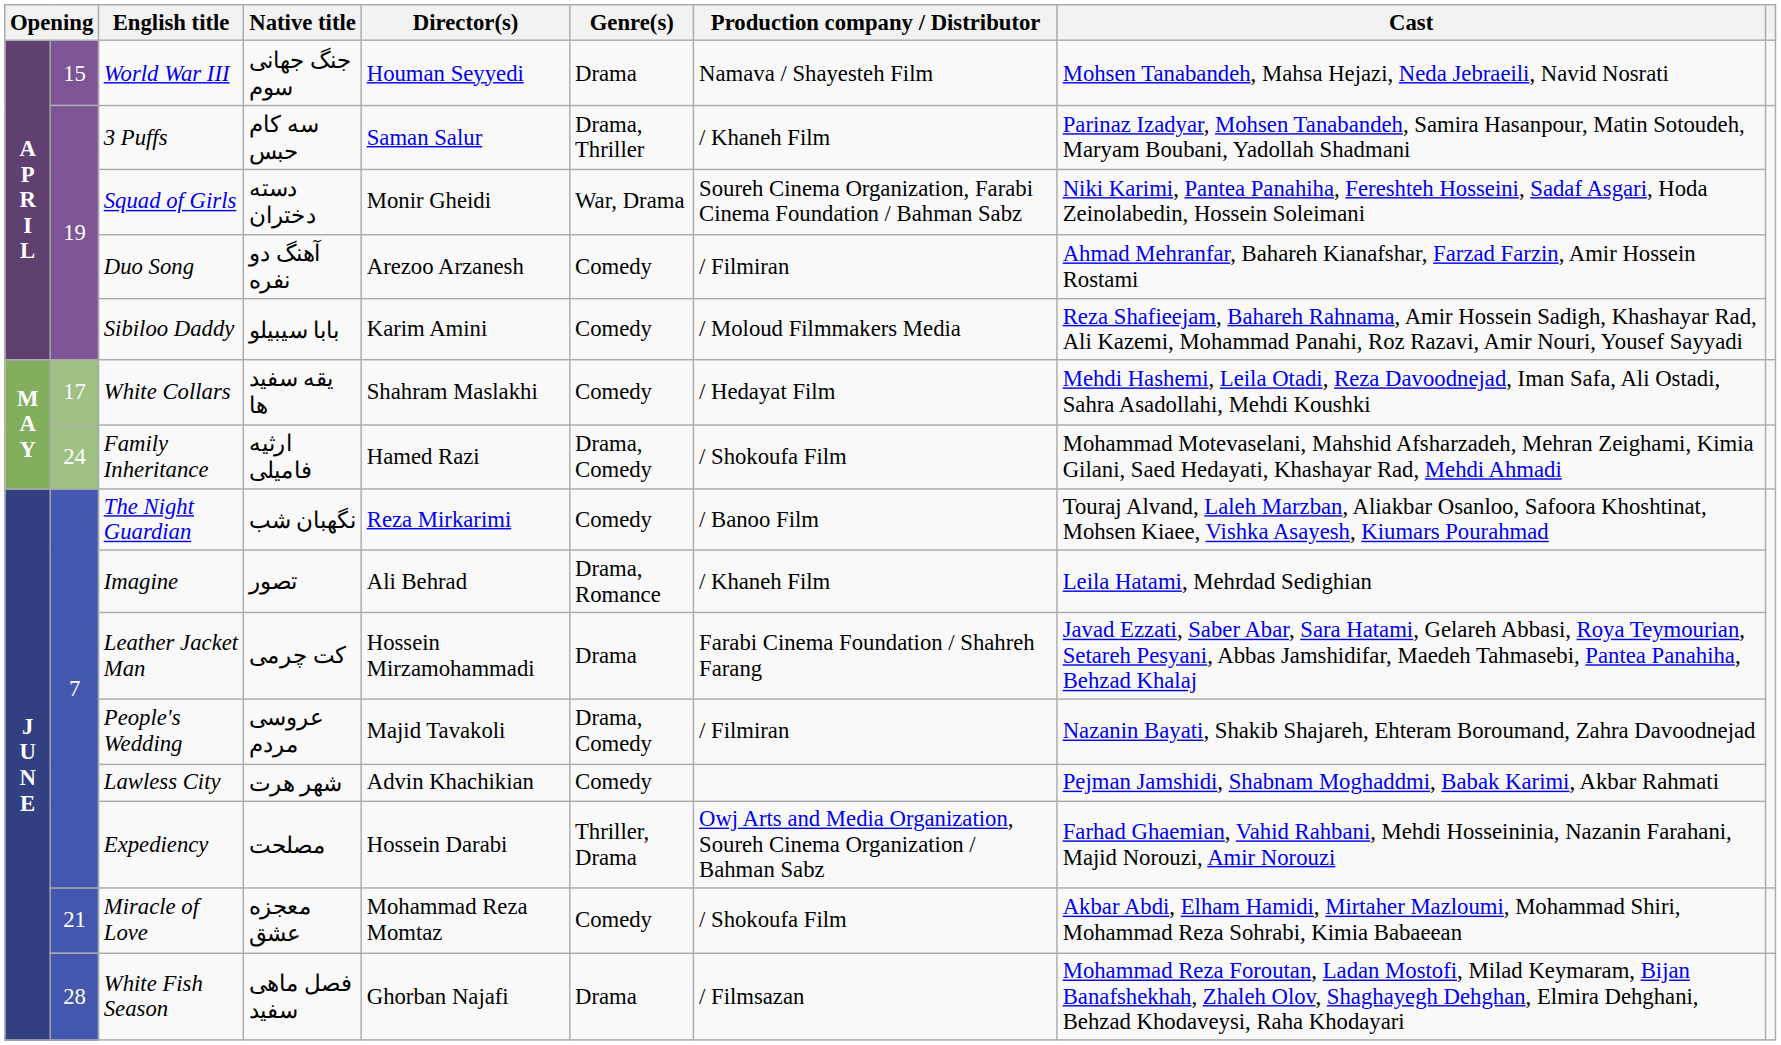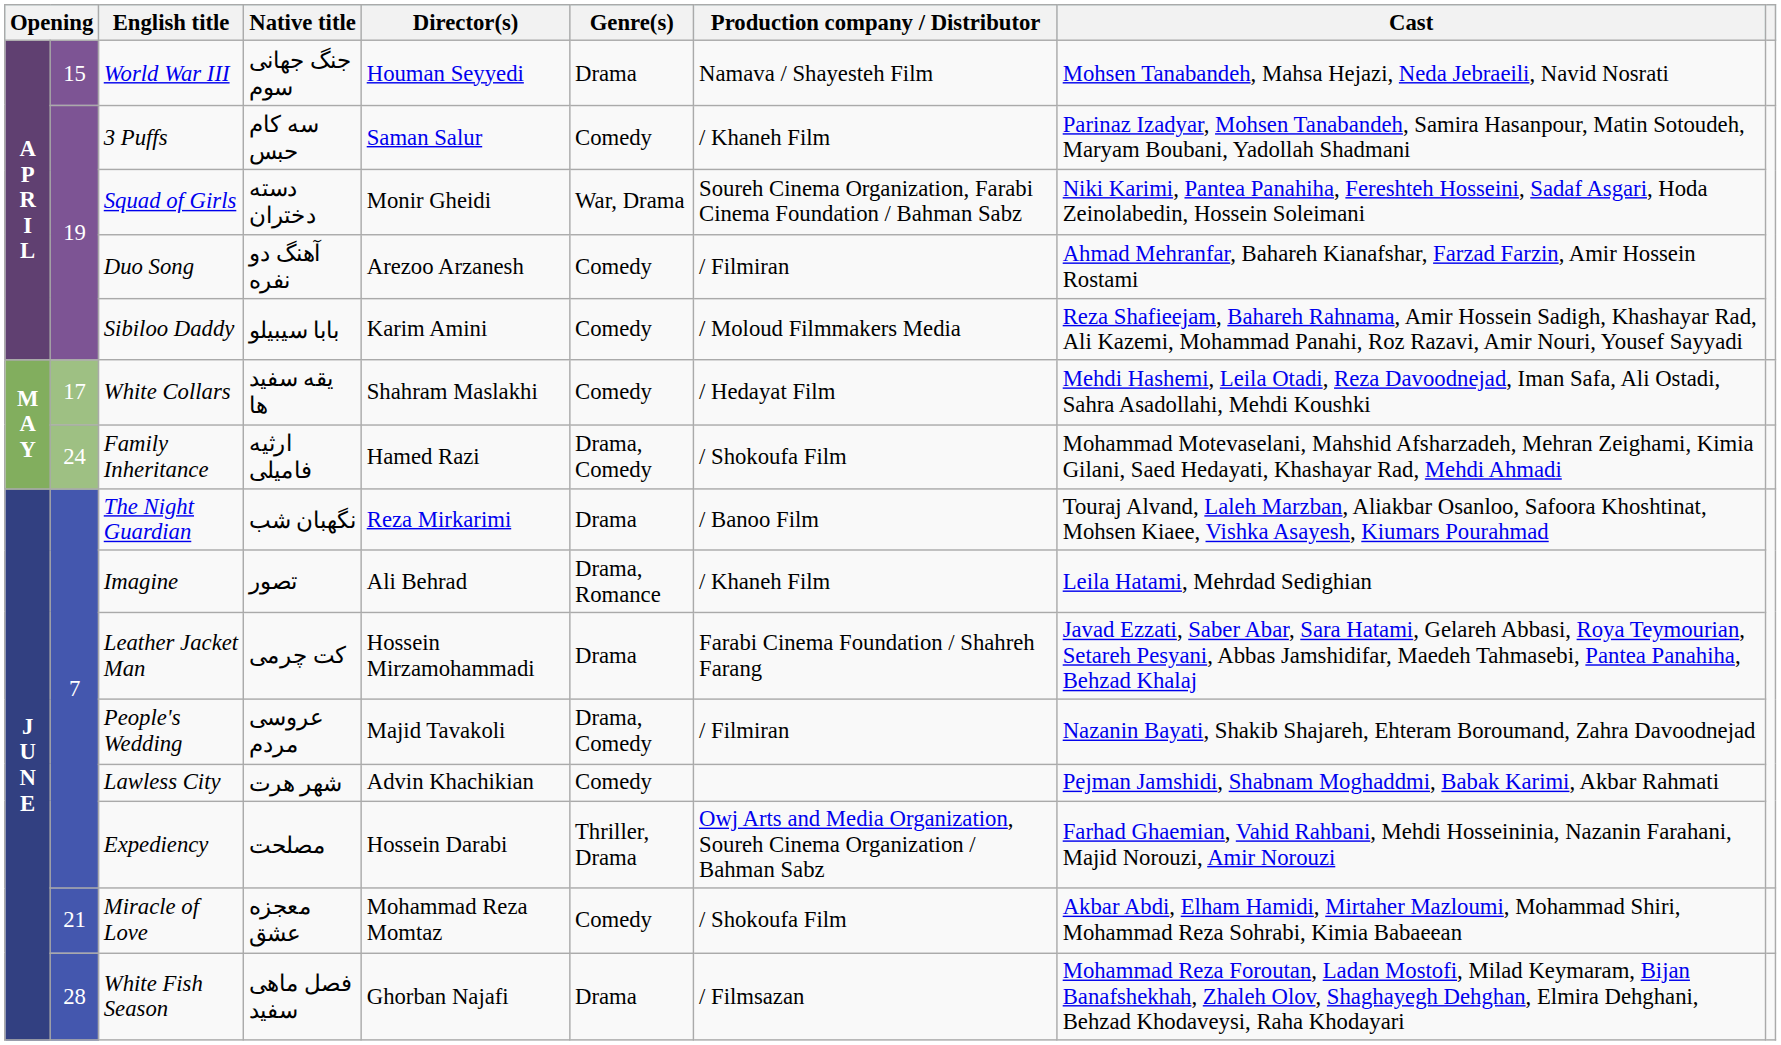 <table class="wikitable sortable">
 <tr style="background:#b0e0e6; text-align:center">
 <th colspan="2">Opening</th>
 <th>English title</th>
 <th>Native title</th>
 <th>Director(s)</th>
 <th>Genre(s)</th>
 <th>Production company / Distributor</th>
 <th>Cast</th>
 <th></th>
 </tr>
 <tr>
 <th rowspan="5" style="text-align:center; background:#604071; color:white;">A<br>P<br>R<br>I<br>L</th>
 <td rowspan="1" style="text-align:center; background:#7D5494; color:white;">15</td>
 <td><a href='#'><em>World War III</em></a></td>
 <td>جنگ جهانی سوم</td>
 <td><a href='#'>Houman Seyyedi</a></td>
 <td>Drama</td>
 <td>Namava / Shayesteh Film</td>
 <td><a href='#'>Mohsen Tanabandeh</a>, Mahsa Hejazi, <a href='#'>Neda Jebraeili</a>, Navid Nosrati</td>
 <td></td>
 </tr>
 <tr>
 <td rowspan="4" style="text-align:center; background:#7D5494; color:white;">19</td>
 <td><em>3 Puffs</em></td>
 <td>سه کام حبس</td>
 <td><a href='#'>Saman Salur</a></td>
-<td>Drama, Thriller</td>
+<td>Comedy</td>
 <td>/ Khaneh Film</td>
 <td><a href='#'>Parinaz Izadyar</a>, <a href='#'>Mohsen Tanabandeh</a>, Samira Hasanpour, Matin Sotoudeh, Maryam Boubani, Yadollah Shadmani</td>
 <td rowspan="4"></td>
 </tr>
 <tr>
 <td><em><a href='#'>Squad of Girls</a></em></td>
 <td>دسته دختران</td>
 <td>Monir Gheidi</td>
 <td>War, Drama</td>
 <td>Soureh Cinema Organization, Farabi Cinema Foundation / Bahman Sabz</td>
 <td><a href='#'>Niki Karimi</a>, <a href='#'>Pantea Panahiha</a>, <a href='#'>Fereshteh Hosseini</a>, <a href='#'>Sadaf Asgari</a>, Hoda Zeinolabedin, Hossein Soleimani</td>
 </tr>
 <tr>
 <td><em>Duo Song</em></td>
 <td>آهنگ دو نفره</td>
 <td>Arezoo Arzanesh</td>
 <td>Comedy</td>
 <td>/ Filmiran</td>
 <td><a href='#'>Ahmad Mehranfar</a>, Bahareh Kianafshar, <a href='#'>Farzad Farzin</a>, Amir Hossein Rostami</td>
 </tr>
 <tr>
 <td><em>Sibiloo Daddy</em></td>
 <td>بابا سیبیلو</td>
 <td>Karim Amini</td>
 <td>Comedy</td>
 <td>/ Moloud Filmmakers Media</td>
 <td><a href='#'>Reza Shafieejam</a>, <a href='#'>Bahareh Rahnama</a>, Amir Hossein Sadigh, Khashayar Rad, Ali Kazemi, Mohammad Panahi, Roz Razavi, Amir Nouri, Yousef Sayyadi</td>
 </tr>
 <tr>
 <th rowspan="2" style="text-align:center; background:#82AE5E; color:white;">M<br>A<br>Y</th>
 <td rowspan="1" style="text-align:center; background:#9EC083; color:white;">17</td>
 <td><em>White Collars</em></td>
 <td>یقه سفید ها</td>
 <td>Shahram Maslakhi</td>
 <td>Comedy</td>
 <td>/ Hedayat Film</td>
 <td><a href='#'>Mehdi Hashemi</a>, <a href='#'>Leila Otadi</a>, <a href='#'>Reza Davoodnejad</a>, Iman Safa, Ali Ostadi, Sahra Asadollahi, Mehdi Koushki</td>
 <td></td>
 </tr>
 <tr>
 <td rowspan="1" style="text-align:center; background:#9EC083; color:white;">24</td>
 <td><em>Family Inheritance</em></td>
 <td>ارثیه فامیلی</td>
 <td>Hamed Razi</td>
 <td>Drama, Comedy</td>
 <td>/ Shokoufa Film</td>
 <td>Mohammad Motevaselani, Mahshid Afsharzadeh, Mehran Zeighami, Kimia Gilani, Saed Hedayati, Khashayar Rad, <a href='#'>Mehdi Ahmadi</a></td>
 <td></td>
 </tr>
 <tr>
 <th rowspan="8" style="text-align:center; background:#324081; color:white;">J<br>U<br>N<br>E</th>
 <td rowspan="6" style="text-align:center; background:#4457AE; color:white;">7</td>
 <td><em><a href='#'>The Night Guardian</a></em></td>
 <td>نگهبان شب</td>
 <td><a href='#'>Reza Mirkarimi</a></td>
-<td>Comedy</td>
+<td>Drama</td>
 <td>/ Banoo Film</td>
 <td>Touraj Alvand, <a href='#'>Laleh Marzban</a>, Aliakbar Osanloo, Safoora Khoshtinat, Mohsen Kiaee, <a href='#'>Vishka Asayesh</a>, <a href='#'>Kiumars Pourahmad</a></td>
 <td rowspan="6"></td>
 </tr>
 <tr>
 <td><em>Imagine</em></td>
 <td>تصور</td>
 <td>Ali Behrad</td>
 <td>Drama, Romance</td>
 <td>/ Khaneh Film</td>
 <td><a href='#'>Leila Hatami</a>, Mehrdad Sedighian</td>
 </tr>
 <tr>
 <td><em>Leather Jacket Man</em></td>
 <td>کت چرمی</td>
 <td>Hossein Mirzamohammadi</td>
 <td>Drama</td>
 <td>Farabi Cinema Foundation / Shahreh Farang</td>
 <td><a href='#'>Javad Ezzati</a>, <a href='#'>Saber Abar</a>, <a href='#'>Sara Hatami</a>, Gelareh Abbasi, <a href='#'>Roya Teymourian</a>, <a href='#'>Setareh Pesyani</a>, Abbas Jamshidifar, Maedeh Tahmasebi, <a href='#'>Pantea Panahiha</a>, <a href='#'>Behzad Khalaj</a></td>
 </tr>
 <tr>
 <td><em>People's Wedding</em></td>
 <td>عروسی مردم</td>
 <td>Majid Tavakoli</td>
 <td>Drama, Comedy</td>
 <td>/ Filmiran</td>
 <td><a href='#'>Nazanin Bayati</a>, Shakib Shajareh, Ehteram Boroumand, Zahra Davoodnejad</td>
 </tr>
 <tr>
 <td><em>Lawless City</em></td>
 <td>شهر هرت</td>
 <td>Advin Khachikian</td>
 <td>Comedy</td>
 <td></td>
 <td><a href='#'>Pejman Jamshidi</a>, <a href='#'>Shabnam Moghaddmi</a>, <a href='#'>Babak Karimi</a>, Akbar Rahmati</td>
 </tr>
 <tr>
 <td><em>Expediency</em></td>
 <td>مصلحت</td>
 <td>Hossein Darabi</td>
 <td>Thriller, Drama</td>
 <td><a href='#'>Owj Arts and Media Organization</a>, Soureh Cinema Organization / Bahman Sabz</td>
 <td><a href='#'>Farhad Ghaemian</a>, <a href='#'>Vahid Rahbani</a>, Mehdi Hosseininia, Nazanin Farahani, Majid Norouzi, <a href='#'>Amir Norouzi</a></td>
 </tr>
 <tr>
 <td rowspan="1" style="text-align:center; background:#4457AE; color:white;">21</td>
 <td><em>Miracle of Love</em></td>
 <td>معجزه عشق</td>
 <td>Mohammad Reza Momtaz</td>
 <td>Comedy</td>
 <td>/ Shokoufa Film</td>
 <td><a href='#'>Akbar Abdi</a>, <a href='#'>Elham Hamidi</a>, <a href='#'>Mirtaher Mazloumi</a>, Mohammad Shiri, Mohammad Reza Sohrabi, Kimia Babaeean</td>
 <td></td>
 </tr>
 <tr>
 <td rowspan="1" style="text-align:center; background:#4457AE; color:white;">28</td>
 <td><em>White Fish Season</em></td>
 <td>فصل ماهی سفید</td>
 <td>Ghorban Najafi</td>
 <td>Drama</td>
 <td>/ Filmsazan</td>
 <td><a href='#'>Mohammad Reza Foroutan</a>, <a href='#'>Ladan Mostofi</a>, Milad Keymaram, <a href='#'>Bijan Banafshekhah</a>, <a href='#'>Zhaleh Olov</a>, <a href='#'>Shaghayegh Dehghan</a>, Elmira Dehghani, Behzad Khodaveysi, Raha Khodayari</td>
 <td></td>
 </tr>
 </table>
